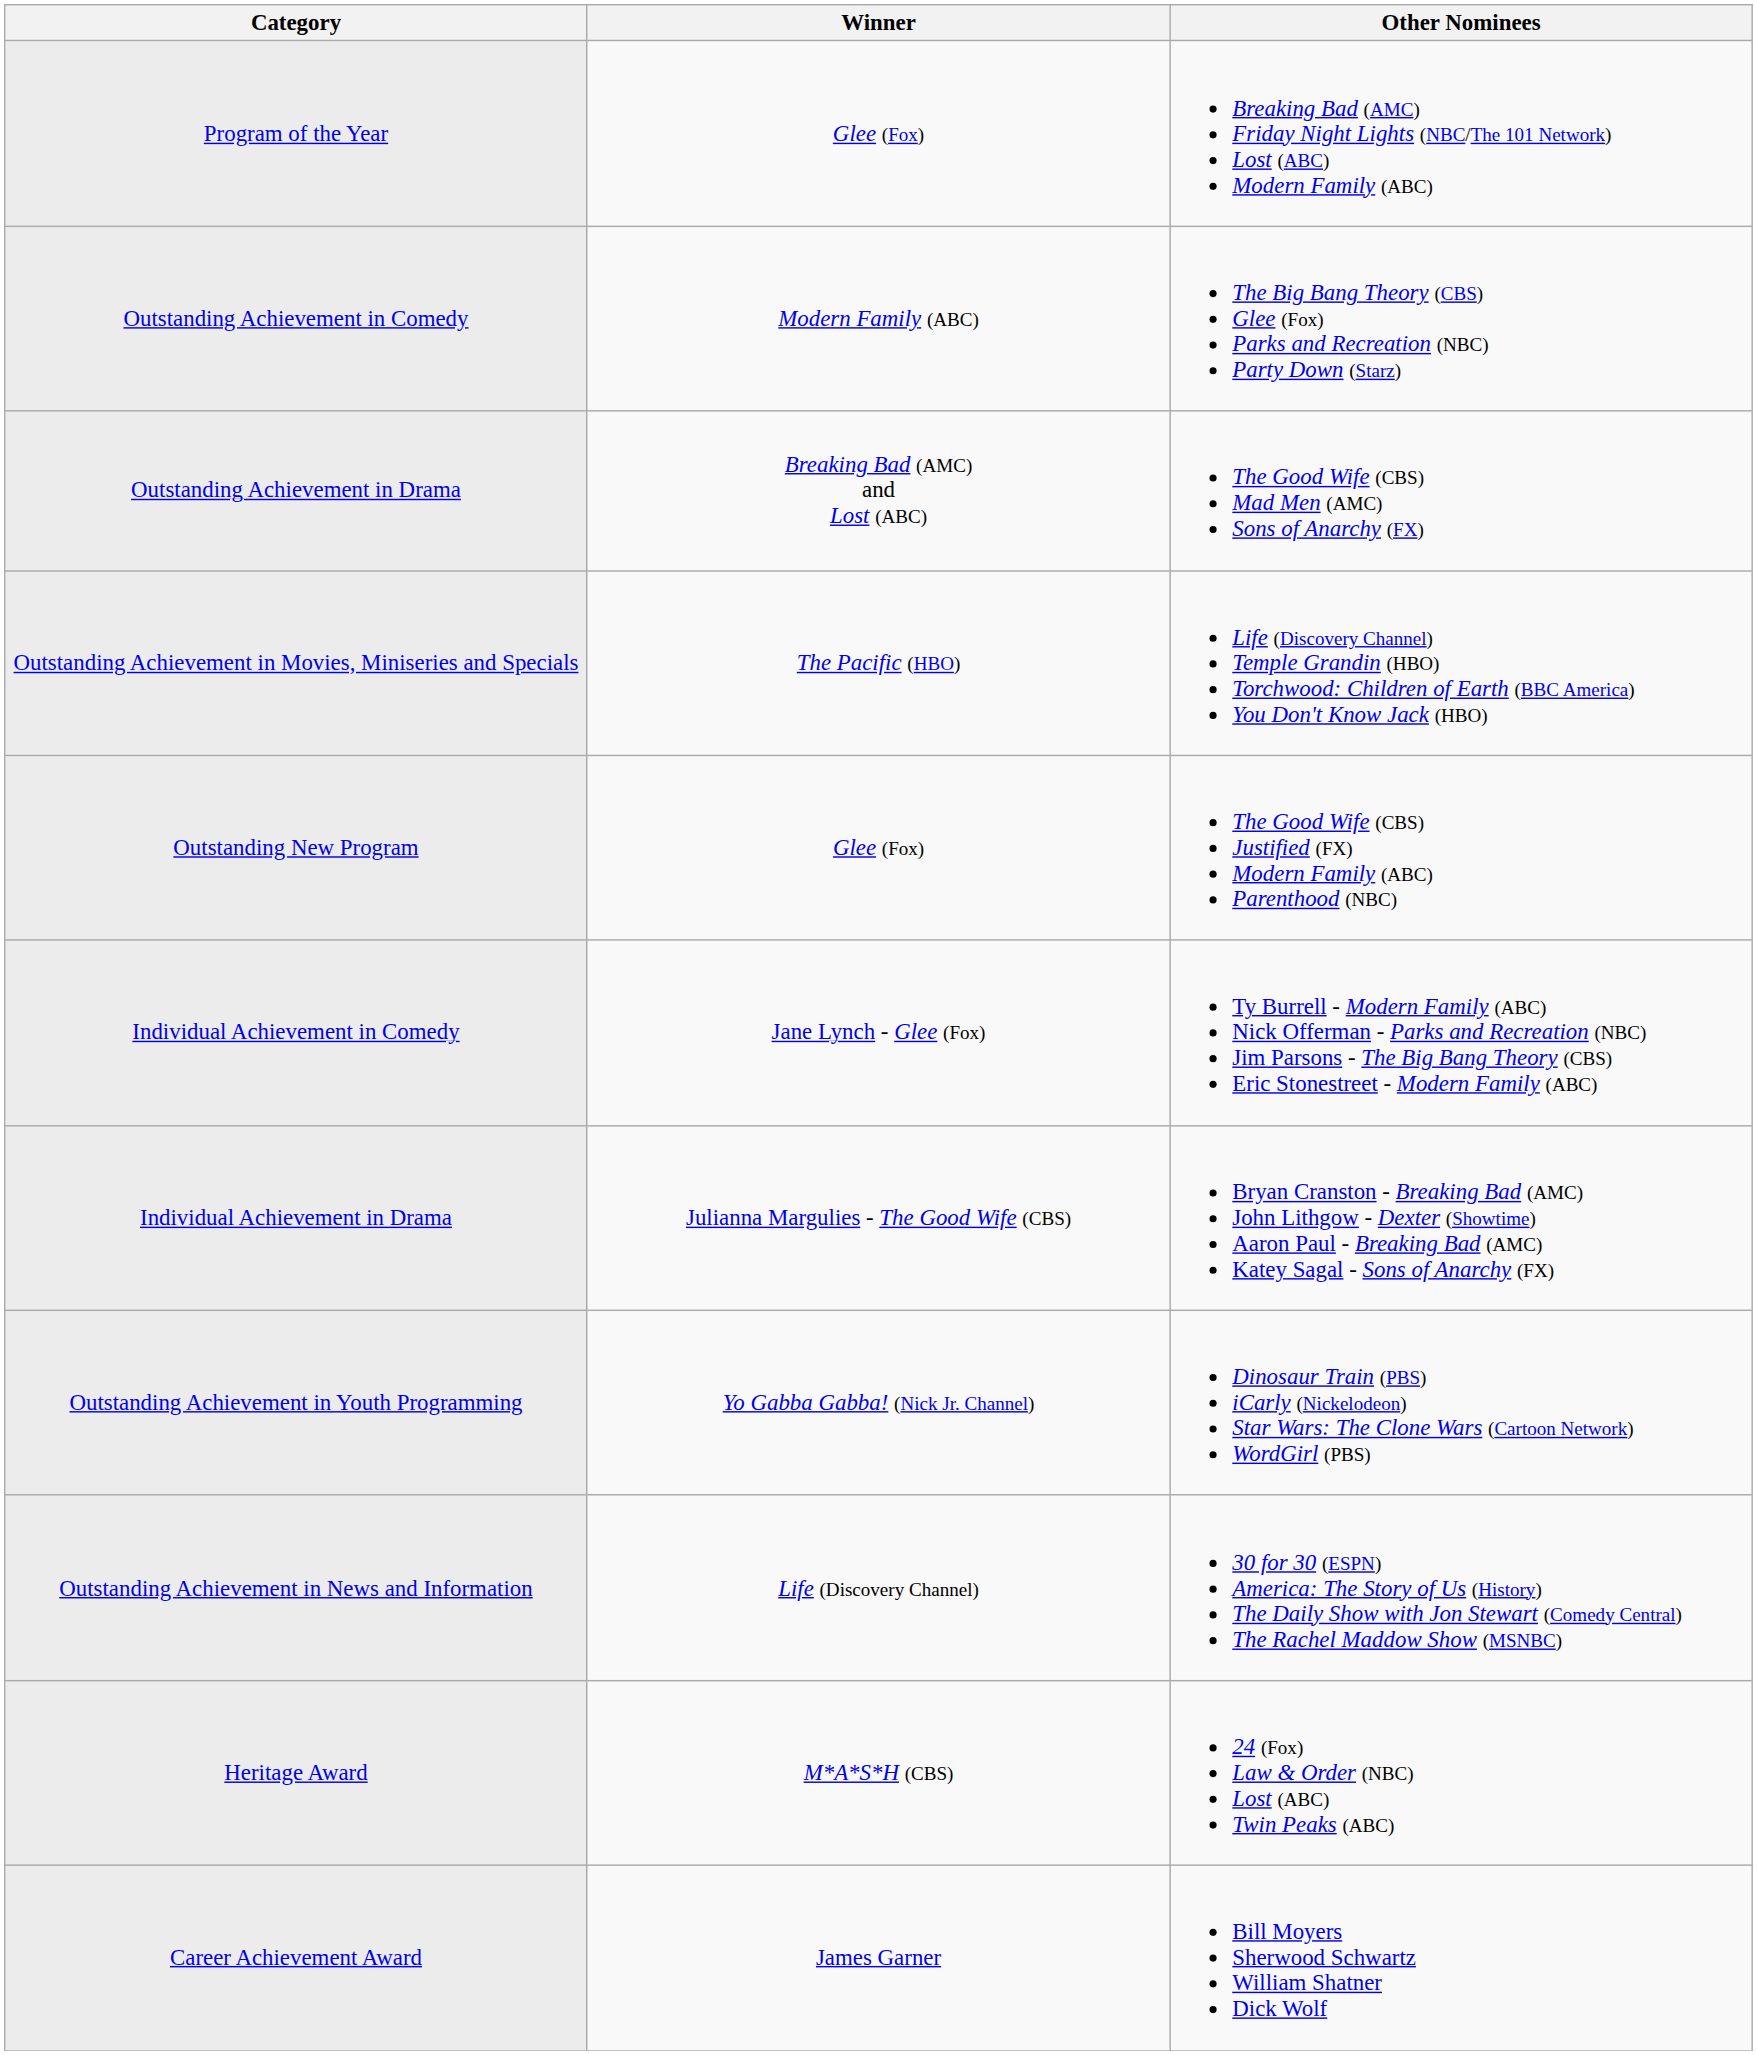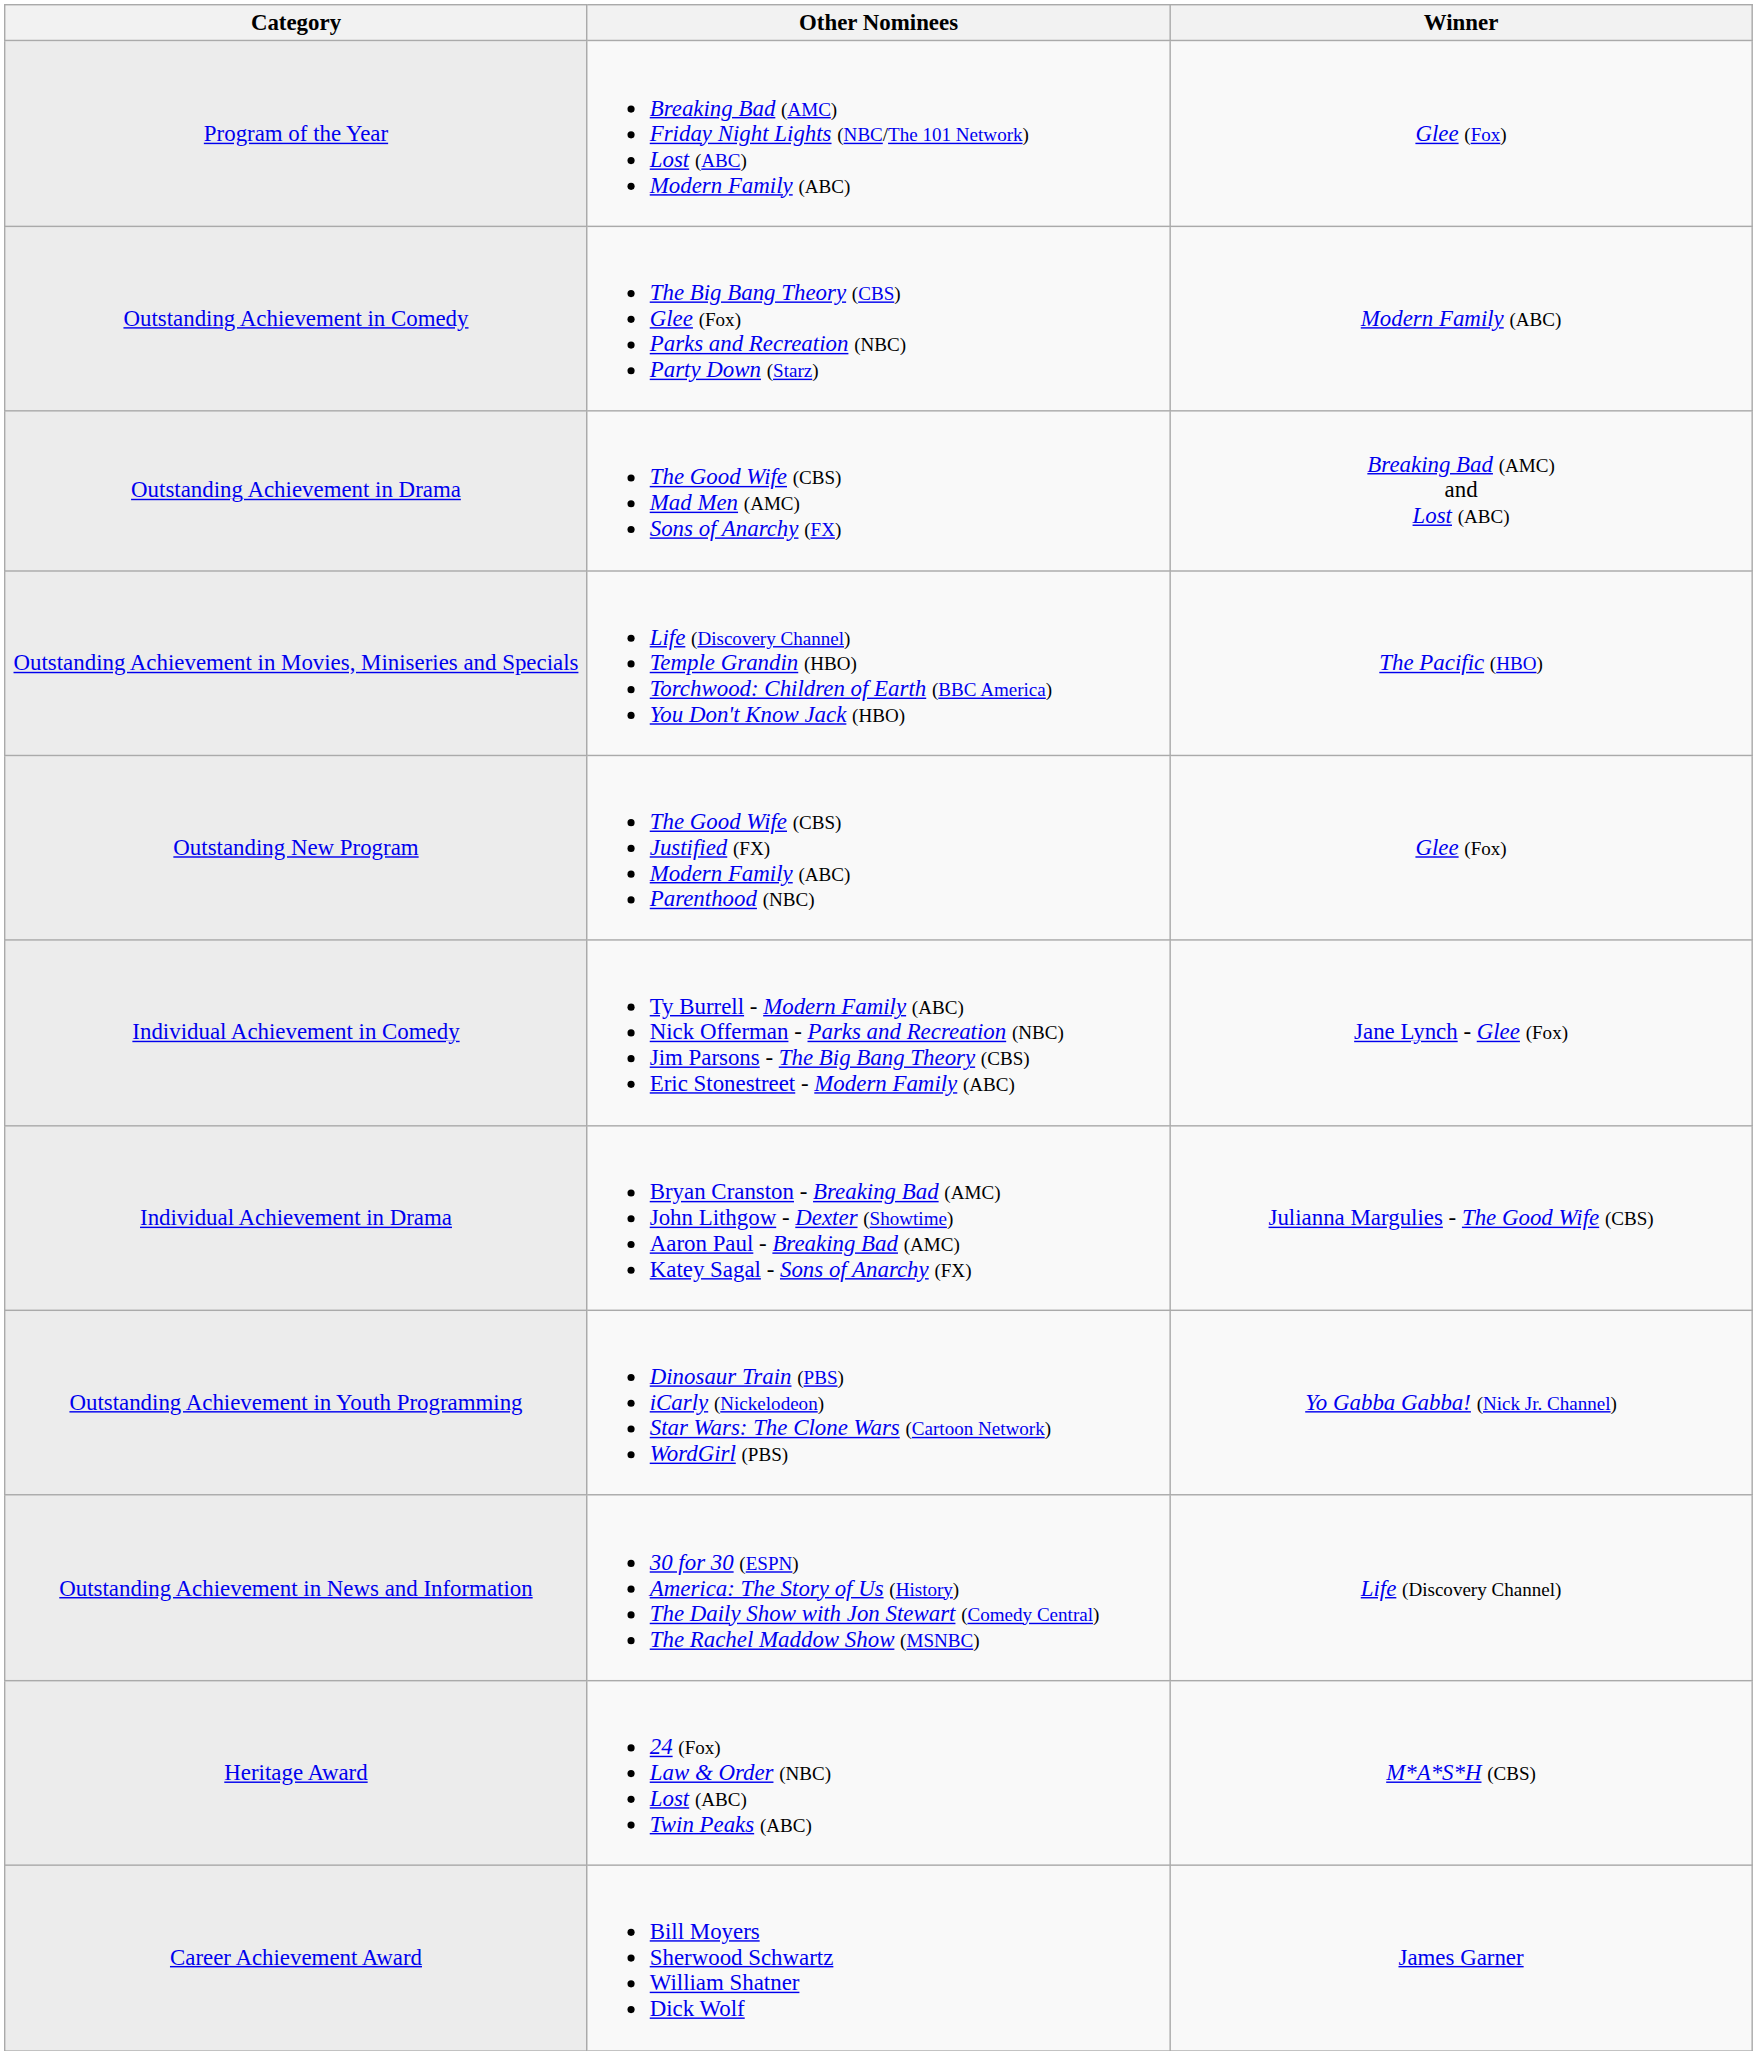 <table class="wikitable">
 <tr>
 <th width="400">Category</th>
+<th width="400">Other Nominees</th>
 <th width="400">Winner</th>
-<th width="400">Other Nominees</th>
 </tr>
 <tr>
 <td align="center" style="background: #ececec; color: grey; vertical-align: middle; text-align: center;" class="table-na"><a href='#'>Program of the Year</a></td>
+<td><br><ul><li><em><a href='#'>Breaking Bad</a></em> <small>(<a href='#'>AMC</a>)</small></li><li><em><a href='#'>Friday Night Lights</a></em> <small>(<a href='#'>NBC</a>/<a href='#'>The 101 Network</a>)</small></li><li><em><a href='#'>Lost</a></em> <small>(<a href='#'>ABC</a>)</small></li><li><em><a href='#'>Modern Family</a></em> <small>(ABC)</small></li></ul></td>
 <td align="center"><em><a href='#'>Glee</a></em> <small>(<a href='#'>Fox</a>)</small></td>
-<td><br><ul><li><em><a href='#'>Breaking Bad</a></em> <small>(<a href='#'>AMC</a>)</small></li><li><em><a href='#'>Friday Night Lights</a></em> <small>(<a href='#'>NBC</a>/<a href='#'>The 101 Network</a>)</small></li><li><em><a href='#'>Lost</a></em> <small>(<a href='#'>ABC</a>)</small></li><li><em><a href='#'>Modern Family</a></em> <small>(ABC)</small></li></ul></td>
 </tr>
 <tr>
 <td align="center" style="background: #ececec; color: grey; vertical-align: middle; text-align: center;" class="table-na"><a href='#'>Outstanding Achievement in Comedy</a></td>
+<td><br><ul><li><em><a href='#'>The Big Bang Theory</a></em> <small>(<a href='#'>CBS</a>)</small></li><li><em><a href='#'>Glee</a></em> <small>(Fox)</small></li><li><em><a href='#'>Parks and Recreation</a></em> <small>(NBC)</small></li><li><em><a href='#'>Party Down</a></em> <small>(<a href='#'>Starz</a>)</small></li></ul></td>
 <td align="center"><em><a href='#'>Modern Family</a></em> <small>(ABC)</small></td>
-<td><br><ul><li><em><a href='#'>The Big Bang Theory</a></em> <small>(<a href='#'>CBS</a>)</small></li><li><em><a href='#'>Glee</a></em> <small>(Fox)</small></li><li><em><a href='#'>Parks and Recreation</a></em> <small>(NBC)</small></li><li><em><a href='#'>Party Down</a></em> <small>(<a href='#'>Starz</a>)</small></li></ul></td>
 </tr>
 <tr>
 <td align="center" style="background: #ececec; color: grey; vertical-align: middle; text-align: center;" class="table-na"><a href='#'>Outstanding Achievement in Drama</a></td>
+<td><br><ul><li><em><a href='#'>The Good Wife</a></em> <small>(CBS)</small></li><li><em><a href='#'>Mad Men</a></em> <small>(AMC)</small></li><li><em><a href='#'>Sons of Anarchy</a></em> <small>(<a href='#'>FX</a>)</small></li></ul></td>
 <td align="center"><em><a href='#'>Breaking Bad</a></em> <small>(AMC)</small><br>and<br><em><a href='#'>Lost</a></em> <small>(ABC)</small></td>
-<td><br><ul><li><em><a href='#'>The Good Wife</a></em> <small>(CBS)</small></li><li><em><a href='#'>Mad Men</a></em> <small>(AMC)</small></li><li><em><a href='#'>Sons of Anarchy</a></em> <small>(<a href='#'>FX</a>)</small></li></ul></td>
 </tr>
 <tr>
 <td align="center" style="background: #ececec; color: grey; vertical-align: middle; text-align: center;" class="table-na"><a href='#'>Outstanding Achievement in Movies, Miniseries and Specials</a></td>
+<td><br><ul><li><em><a href='#'>Life</a></em> <small>(<a href='#'>Discovery Channel</a>)</small></li><li><em><a href='#'>Temple Grandin</a></em> <small>(HBO)</small></li><li><em><a href='#'>Torchwood: Children of Earth</a></em> <small>(<a href='#'>BBC America</a>)</small></li><li><em><a href='#'>You Don't Know Jack</a></em> <small>(HBO)</small></li></ul></td>
 <td align="center"><em><a href='#'>The Pacific</a></em> <small>(<a href='#'>HBO</a>)</small></td>
-<td><br><ul><li><em><a href='#'>Life</a></em> <small>(<a href='#'>Discovery Channel</a>)</small></li><li><em><a href='#'>Temple Grandin</a></em> <small>(HBO)</small></li><li><em><a href='#'>Torchwood: Children of Earth</a></em> <small>(<a href='#'>BBC America</a>)</small></li><li><em><a href='#'>You Don't Know Jack</a></em> <small>(HBO)</small></li></ul></td>
 </tr>
 <tr>
 <td align="center" style="background: #ececec; color: grey; vertical-align: middle; text-align: center;" class="table-na"><a href='#'>Outstanding New Program</a></td>
+<td><br><ul><li><em><a href='#'>The Good Wife</a></em> <small>(CBS)</small></li><li><em><a href='#'>Justified</a></em> <small>(FX)</small></li><li><em><a href='#'>Modern Family</a></em> <small>(ABC)</small></li><li><em><a href='#'>Parenthood</a></em> <small>(NBC)</small></li></ul></td>
 <td align="center"><em><a href='#'>Glee</a></em> <small>(Fox)</small></td>
-<td><br><ul><li><em><a href='#'>The Good Wife</a></em> <small>(CBS)</small></li><li><em><a href='#'>Justified</a></em> <small>(FX)</small></li><li><em><a href='#'>Modern Family</a></em> <small>(ABC)</small></li><li><em><a href='#'>Parenthood</a></em> <small>(NBC)</small></li></ul></td>
 </tr>
 <tr>
 <td align="center" style="background: #ececec; color: grey; vertical-align: middle; text-align: center;" class="table-na"><a href='#'>Individual Achievement in Comedy</a></td>
+<td><br><ul><li><a href='#'>Ty Burrell</a> - <em><a href='#'>Modern Family</a></em> <small>(ABC)</small></li><li><a href='#'>Nick Offerman</a> - <em><a href='#'>Parks and Recreation</a></em> <small>(NBC)</small></li><li><a href='#'>Jim Parsons</a> - <em><a href='#'>The Big Bang Theory</a></em> <small>(CBS)</small></li><li><a href='#'>Eric Stonestreet</a> - <em><a href='#'>Modern Family</a></em> <small>(ABC)</small></li></ul></td>
 <td align="center"><a href='#'>Jane Lynch</a> - <em><a href='#'>Glee</a></em> <small>(Fox)</small></td>
-<td><br><ul><li><a href='#'>Ty Burrell</a> - <em><a href='#'>Modern Family</a></em> <small>(ABC)</small></li><li><a href='#'>Nick Offerman</a> - <em><a href='#'>Parks and Recreation</a></em> <small>(NBC)</small></li><li><a href='#'>Jim Parsons</a> - <em><a href='#'>The Big Bang Theory</a></em> <small>(CBS)</small></li><li><a href='#'>Eric Stonestreet</a> - <em><a href='#'>Modern Family</a></em> <small>(ABC)</small></li></ul></td>
 </tr>
 <tr>
 <td align="center" style="background: #ececec; color: grey; vertical-align: middle; text-align: center;" class="table-na"><a href='#'>Individual Achievement in Drama</a></td>
+<td><br><ul><li><a href='#'>Bryan Cranston</a> - <em><a href='#'>Breaking Bad</a></em> <small>(AMC)</small></li><li><a href='#'>John Lithgow</a> - <em><a href='#'>Dexter</a></em> <small>(<a href='#'>Showtime</a>)</small></li><li><a href='#'>Aaron Paul</a> - <em><a href='#'>Breaking Bad</a></em> <small>(AMC)</small></li><li><a href='#'>Katey Sagal</a> - <em><a href='#'>Sons of Anarchy</a></em> <small>(FX)</small></li></ul></td>
 <td align="center"><a href='#'>Julianna Margulies</a> - <em><a href='#'>The Good Wife</a></em> <small>(CBS)</small></td>
-<td><br><ul><li><a href='#'>Bryan Cranston</a> - <em><a href='#'>Breaking Bad</a></em> <small>(AMC)</small></li><li><a href='#'>John Lithgow</a> - <em><a href='#'>Dexter</a></em> <small>(<a href='#'>Showtime</a>)</small></li><li><a href='#'>Aaron Paul</a> - <em><a href='#'>Breaking Bad</a></em> <small>(AMC)</small></li><li><a href='#'>Katey Sagal</a> - <em><a href='#'>Sons of Anarchy</a></em> <small>(FX)</small></li></ul></td>
 </tr>
 <tr>
 <td align="center" style="background: #ececec; color: grey; vertical-align: middle; text-align: center;" class="table-na"><a href='#'>Outstanding Achievement in Youth Programming</a></td>
+<td><br><ul><li><em><a href='#'>Dinosaur Train</a></em> <small>(<a href='#'>PBS</a>)</small></li><li><em><a href='#'>iCarly</a></em> <small>(<a href='#'>Nickelodeon</a>)</small></li><li><em><a href='#'>Star Wars: The Clone Wars</a></em> <small>(<a href='#'>Cartoon Network</a>)</small></li><li><em><a href='#'>WordGirl</a></em> <small>(PBS)</small></li></ul></td>
 <td align="center"><em><a href='#'>Yo Gabba Gabba!</a></em> <small>(<a href='#'>Nick Jr. Channel</a>)</small></td>
-<td><br><ul><li><em><a href='#'>Dinosaur Train</a></em> <small>(<a href='#'>PBS</a>)</small></li><li><em><a href='#'>iCarly</a></em> <small>(<a href='#'>Nickelodeon</a>)</small></li><li><em><a href='#'>Star Wars: The Clone Wars</a></em> <small>(<a href='#'>Cartoon Network</a>)</small></li><li><em><a href='#'>WordGirl</a></em> <small>(PBS)</small></li></ul></td>
 </tr>
 <tr>
 <td align="center" style="background: #ececec; color: grey; vertical-align: middle; text-align: center;" class="table-na"><a href='#'>Outstanding Achievement in News and Information</a></td>
+<td><br><ul><li><em><a href='#'>30 for 30</a></em> <small>(<a href='#'>ESPN</a>)</small></li><li><em><a href='#'>America: The Story of Us</a></em> <small>(<a href='#'>History</a>)</small></li><li><em><a href='#'>The Daily Show with Jon Stewart</a></em> <small>(<a href='#'>Comedy Central</a>)</small></li><li><em><a href='#'>The Rachel Maddow Show</a></em> <small>(<a href='#'>MSNBC</a>)</small></li></ul></td>
 <td align="center"><em><a href='#'>Life</a></em> <small>(Discovery Channel)</small></td>
-<td><br><ul><li><em><a href='#'>30 for 30</a></em> <small>(<a href='#'>ESPN</a>)</small></li><li><em><a href='#'>America: The Story of Us</a></em> <small>(<a href='#'>History</a>)</small></li><li><em><a href='#'>The Daily Show with Jon Stewart</a></em> <small>(<a href='#'>Comedy Central</a>)</small></li><li><em><a href='#'>The Rachel Maddow Show</a></em> <small>(<a href='#'>MSNBC</a>)</small></li></ul></td>
 </tr>
 <tr>
 <td align="center" style="background: #ececec; color: grey; vertical-align: middle; text-align: center;" class="table-na"><a href='#'>Heritage Award</a></td>
+<td><br><ul><li><em><a href='#'>24</a></em> <small>(Fox)</small></li><li><em><a href='#'>Law & Order</a></em> <small>(NBC)</small></li><li><em><a href='#'>Lost</a></em> <small>(ABC)</small></li><li><em><a href='#'>Twin Peaks</a></em> <small>(ABC)</small></li></ul></td>
 <td align="center"><em><a href='#'>M*A*S*H</a></em> <small>(CBS)</small></td>
-<td><br><ul><li><em><a href='#'>24</a></em> <small>(Fox)</small></li><li><em><a href='#'>Law & Order</a></em> <small>(NBC)</small></li><li><em><a href='#'>Lost</a></em> <small>(ABC)</small></li><li><em><a href='#'>Twin Peaks</a></em> <small>(ABC)</small></li></ul></td>
 </tr>
 <tr>
 <td align="center" style="background: #ececec; color: grey; vertical-align: middle; text-align: center;" class="table-na"><a href='#'>Career Achievement Award</a></td>
+<td><br><ul><li><a href='#'>Bill Moyers</a></li><li><a href='#'>Sherwood Schwartz</a></li><li><a href='#'>William Shatner</a></li><li><a href='#'>Dick Wolf</a></li></ul></td>
 <td align="center"><a href='#'>James Garner</a></td>
-<td><br><ul><li><a href='#'>Bill Moyers</a></li><li><a href='#'>Sherwood Schwartz</a></li><li><a href='#'>William Shatner</a></li><li><a href='#'>Dick Wolf</a></li></ul></td>
 </tr>
 </table>
